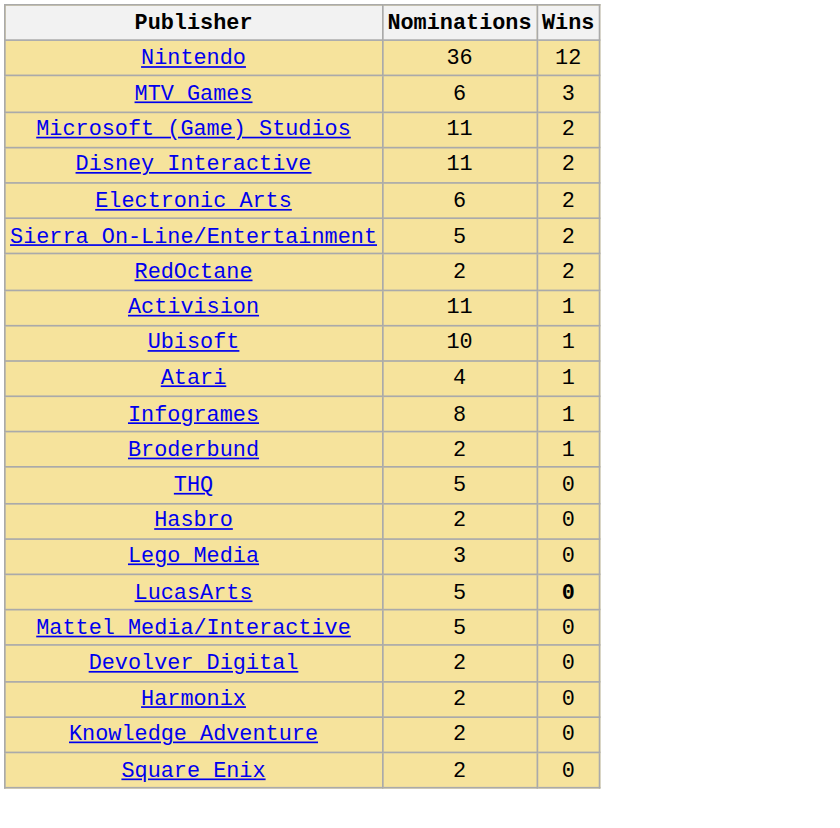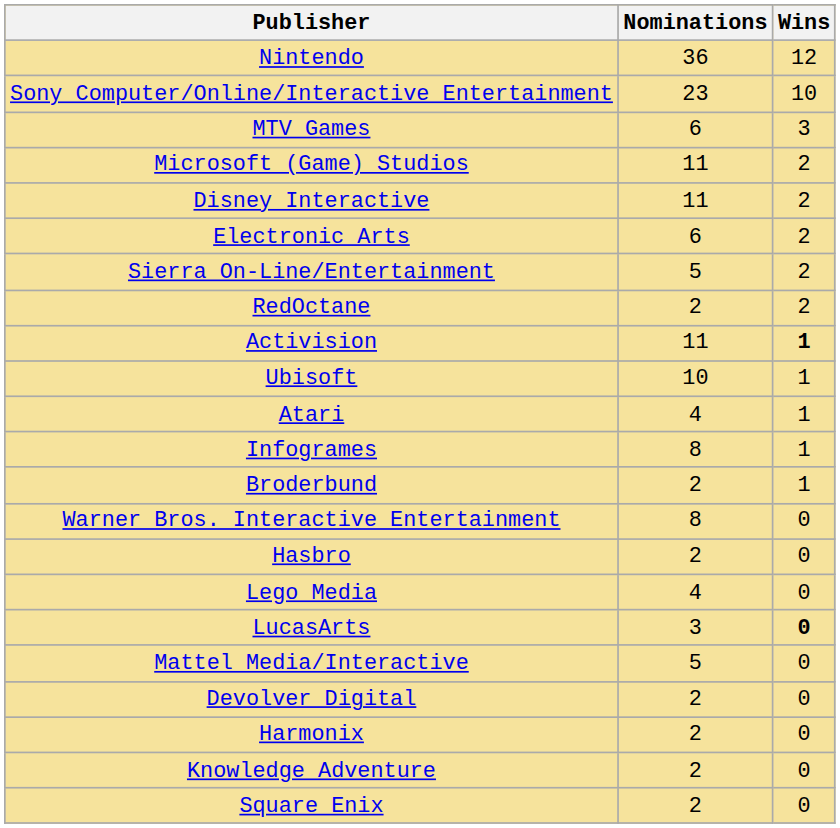 <table class="wikitable sortable plainrowheaders" rowspan="2" style="text-align:center; background: #f6e39c">
 <tr>
 <th scope="col">Publisher</th>
 <th scope="col">Nominations</th>
 <th scope="col">Wins</th>
 </tr>
 <tr>
 <td><a href='#'>Nintendo</a></td>
 <td>36</td>
 <td>12</td>
+</tr>
+<tr>
+<td><a href='#'>Sony Computer/Online/Interactive Entertainment</a></td>
+<td>23</td>
+<td>10</td>
 </tr>
 <tr>
 <td><a href='#'>MTV Games</a></td>
 <td>6</td>
 <td>3</td>
 </tr>
 <tr>
 <td><a href='#'>Microsoft (Game) Studios</a></td>
 <td>11</td>
 <td>2</td>
 </tr>
 <tr>
 <td><a href='#'>Disney Interactive</a></td>
 <td>11</td>
 <td>2</td>
 </tr>
 <tr>
 <td><a href='#'>Electronic Arts</a></td>
 <td>6</td>
 <td>2</td>
 </tr>
 <tr>
 <td><a href='#'>Sierra On-Line/Entertainment</a></td>
 <td>5</td>
 <td>2</td>
 </tr>
 <tr>
 <td><a href='#'>RedOctane</a></td>
 <td>2</td>
 <td>2</td>
 </tr>
 <tr>
 <td><a href='#'>Activision</a></td>
 <td>11</td>
-<td>1</td>
+<td><strong>1</strong></td>
 </tr>
 <tr>
 <td><a href='#'>Ubisoft</a></td>
 <td>10</td>
 <td>1</td>
 </tr>
 <tr>
 <td><a href='#'>Atari</a></td>
 <td>4</td>
 <td>1</td>
 </tr>
 <tr>
 <td><a href='#'>Infogrames</a></td>
 <td>8</td>
 <td>1</td>
 </tr>
 <tr>
 <td><a href='#'>Broderbund</a></td>
 <td>2</td>
 <td>1</td>
 </tr>
 <tr>
-<td><a href='#'>THQ</a></td>
-<td>5</td>
+<td><a href='#'>Warner Bros. Interactive Entertainment</a></td>
+<td>8</td>
 <td>0</td>
 </tr>
 <tr>
 <td><a href='#'>Hasbro</a></td>
 <td>2</td>
 <td>0</td>
 </tr>
 <tr>
 <td><a href='#'>Lego Media</a></td>
-<td>3</td>
+<td>4</td>
 <td>0</td>
 </tr>
 <tr>
 <td><a href='#'>LucasArts</a></td>
-<td>5</td>
+<td>3</td>
 <td><strong>0</strong></td>
 </tr>
 <tr>
 <td><a href='#'>Mattel Media/Interactive</a></td>
 <td>5</td>
 <td>0</td>
 </tr>
 <tr>
 <td><a href='#'>Devolver Digital</a></td>
 <td>2</td>
 <td>0</td>
 </tr>
 <tr>
 <td><a href='#'>Harmonix</a></td>
 <td>2</td>
 <td>0</td>
 </tr>
 <tr>
 <td><a href='#'>Knowledge Adventure</a></td>
 <td>2</td>
 <td>0</td>
 </tr>
 <tr>
 <td><a href='#'>Square Enix</a></td>
 <td>2</td>
 <td>0</td>
 </tr>
 </table>
